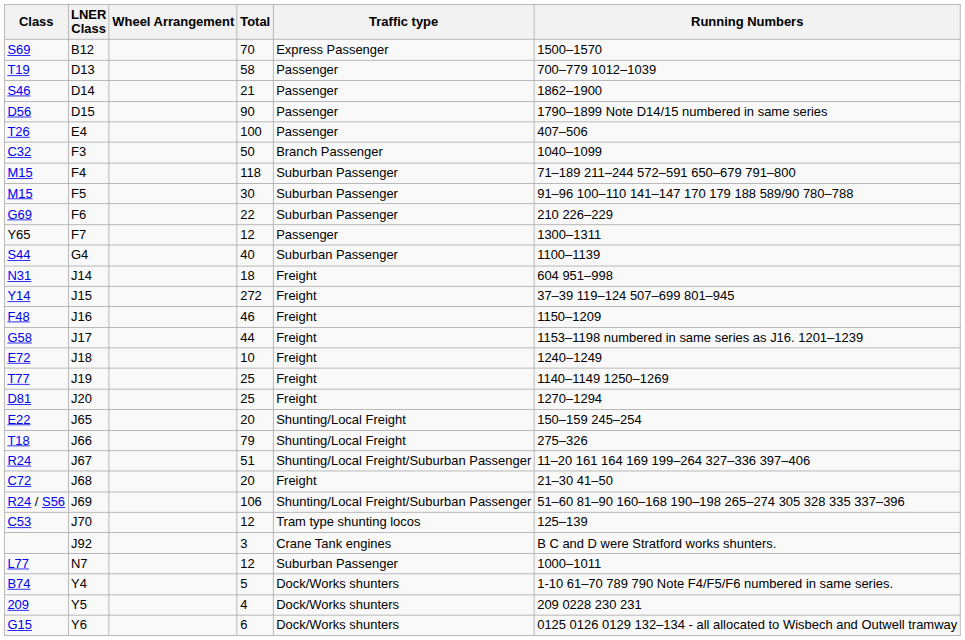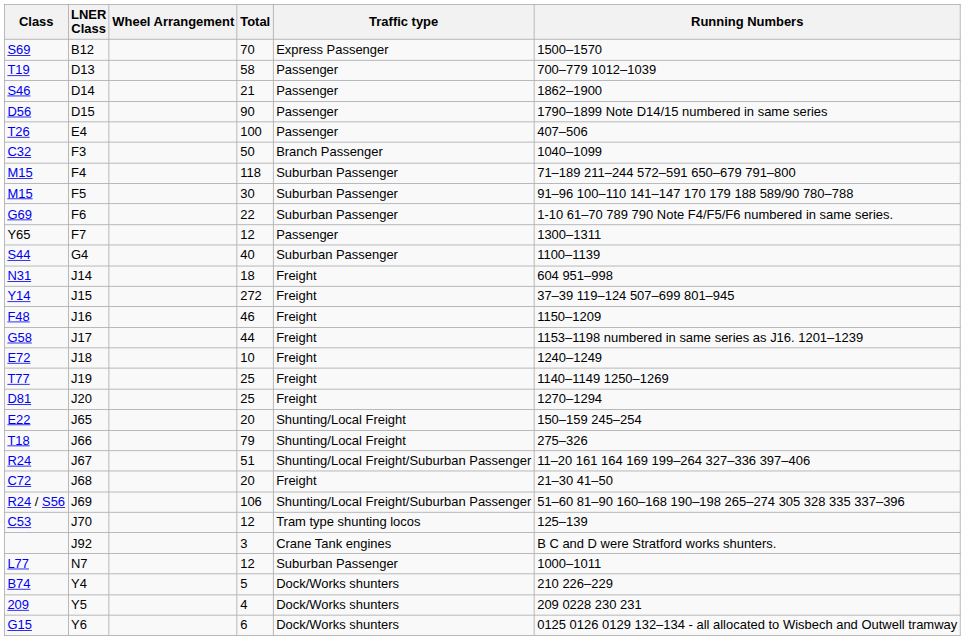 <table class="wikitable sortable">
 <tr>
 <th>Class</th>
 <th>LNER<br>Class</th>
 <th>Wheel Arrangement</th>
 <th>Total</th>
 <th>Traffic type</th>
 <th>Running Numbers</th>
 </tr>
 <tr>
 <td><a href='#'>S69</a></td>
 <td>B12</td>
 <td></td>
 <td>70</td>
 <td>Express Passenger</td>
 <td>1500–1570</td>
 </tr>
 <tr>
 <td><a href='#'>T19</a></td>
 <td>D13</td>
 <td></td>
 <td>58</td>
 <td>Passenger</td>
 <td>700–779 1012–1039</td>
 </tr>
 <tr>
 <td><a href='#'>S46</a></td>
 <td>D14</td>
 <td></td>
 <td>21</td>
 <td>Passenger</td>
 <td>1862–1900</td>
 </tr>
 <tr>
 <td><a href='#'>D56</a></td>
 <td>D15</td>
 <td></td>
 <td>90</td>
 <td>Passenger</td>
 <td>1790–1899 Note D14/15 numbered in same series</td>
 </tr>
 <tr>
 <td><a href='#'>T26</a></td>
 <td>E4</td>
 <td></td>
 <td>100</td>
 <td>Passenger</td>
 <td>407–506</td>
 </tr>
 <tr>
 <td><a href='#'>C32</a></td>
 <td>F3</td>
 <td></td>
 <td>50</td>
 <td>Branch Passenger</td>
 <td>1040–1099</td>
 </tr>
 <tr>
 <td><a href='#'>M15</a></td>
 <td>F4</td>
 <td></td>
 <td>118</td>
 <td>Suburban Passenger</td>
 <td>71–189 211–244 572–591 650–679 791–800</td>
 </tr>
 <tr>
 <td><a href='#'>M15</a></td>
 <td>F5</td>
 <td></td>
 <td>30</td>
 <td>Suburban Passenger</td>
 <td>91–96 100–110 141–147 170 179 188 589/90 780–788</td>
 </tr>
 <tr>
 <td><a href='#'>G69</a></td>
 <td>F6</td>
 <td></td>
 <td>22</td>
 <td>Suburban Passenger</td>
-<td>210 226–229</td>
+<td>1-10 61–70 789 790 Note F4/F5/F6 numbered in same series.</td>
 </tr>
 <tr>
 <td>Y65</td>
 <td>F7</td>
 <td></td>
 <td>12</td>
 <td>Passenger</td>
 <td>1300–1311</td>
 </tr>
 <tr>
 <td><a href='#'>S44</a></td>
 <td>G4</td>
 <td></td>
 <td>40</td>
 <td>Suburban Passenger</td>
 <td>1100–1139</td>
 </tr>
 <tr>
 <td><a href='#'>N31</a></td>
 <td>J14</td>
 <td></td>
 <td>18</td>
 <td>Freight</td>
 <td>604 951–998</td>
 </tr>
 <tr>
 <td><a href='#'>Y14</a></td>
 <td>J15</td>
 <td></td>
 <td>272</td>
 <td>Freight</td>
 <td>37–39 119–124 507–699 801–945</td>
 </tr>
 <tr>
 <td><a href='#'>F48</a></td>
 <td>J16</td>
 <td></td>
 <td>46</td>
 <td>Freight</td>
 <td>1150–1209</td>
 </tr>
 <tr>
 <td><a href='#'>G58</a></td>
 <td>J17</td>
 <td></td>
 <td>44</td>
 <td>Freight</td>
 <td>1153–1198 numbered in same series as J16. 1201–1239</td>
 </tr>
 <tr>
 <td><a href='#'>E72</a></td>
 <td>J18</td>
 <td></td>
 <td>10</td>
 <td>Freight</td>
 <td>1240–1249</td>
 </tr>
 <tr>
 <td><a href='#'>T77</a></td>
 <td>J19</td>
 <td></td>
 <td>25</td>
 <td>Freight</td>
 <td>1140–1149 1250–1269</td>
 </tr>
 <tr>
 <td><a href='#'>D81</a></td>
 <td>J20</td>
 <td></td>
 <td>25</td>
 <td>Freight</td>
 <td>1270–1294</td>
 </tr>
 <tr>
 <td><a href='#'>E22</a></td>
 <td>J65</td>
 <td></td>
 <td>20</td>
 <td>Shunting/Local Freight</td>
 <td>150–159 245–254</td>
 </tr>
 <tr>
 <td><a href='#'>T18</a></td>
 <td>J66</td>
 <td></td>
 <td>79</td>
 <td>Shunting/Local Freight</td>
 <td>275–326</td>
 </tr>
 <tr>
 <td><a href='#'>R24</a></td>
 <td>J67</td>
 <td></td>
 <td>51</td>
 <td>Shunting/Local Freight/Suburban Passenger</td>
 <td>11–20 161 164 169 199–264 327–336 397–406</td>
 </tr>
 <tr>
 <td><a href='#'>C72</a></td>
 <td>J68</td>
 <td></td>
 <td>20</td>
 <td>Freight</td>
 <td>21–30 41–50</td>
 </tr>
 <tr>
 <td><a href='#'>R24</a> / <a href='#'>S56</a></td>
 <td>J69</td>
 <td></td>
 <td>106</td>
 <td>Shunting/Local Freight/Suburban Passenger</td>
 <td>51–60 81–90 160–168 190–198 265–274 305 328 335 337–396</td>
 </tr>
 <tr>
 <td><a href='#'>C53</a></td>
 <td>J70</td>
 <td></td>
 <td>12</td>
 <td>Tram type shunting locos</td>
 <td>125–139</td>
 </tr>
 <tr>
 <td></td>
 <td>J92</td>
 <td></td>
 <td>3</td>
 <td>Crane Tank engines</td>
 <td>B C and D were Stratford works shunters.</td>
 </tr>
 <tr>
 <td><a href='#'>L77</a></td>
 <td>N7</td>
 <td></td>
 <td>12</td>
 <td>Suburban Passenger</td>
 <td>1000–1011</td>
 </tr>
 <tr>
 <td><a href='#'>B74</a></td>
 <td>Y4</td>
 <td></td>
 <td>5</td>
 <td>Dock/Works shunters</td>
-<td>1-10 61–70 789 790 Note F4/F5/F6 numbered in same series.</td>
+<td>210 226–229</td>
 </tr>
 <tr>
 <td><a href='#'>209</a></td>
 <td>Y5</td>
 <td></td>
 <td>4</td>
 <td>Dock/Works shunters</td>
 <td>209 0228 230 231</td>
 </tr>
 <tr>
 <td><a href='#'>G15</a></td>
 <td>Y6</td>
 <td></td>
 <td>6</td>
 <td>Dock/Works shunters</td>
 <td>0125 0126 0129 132–134 - all allocated to Wisbech and Outwell tramway</td>
 </tr>
 </table>
